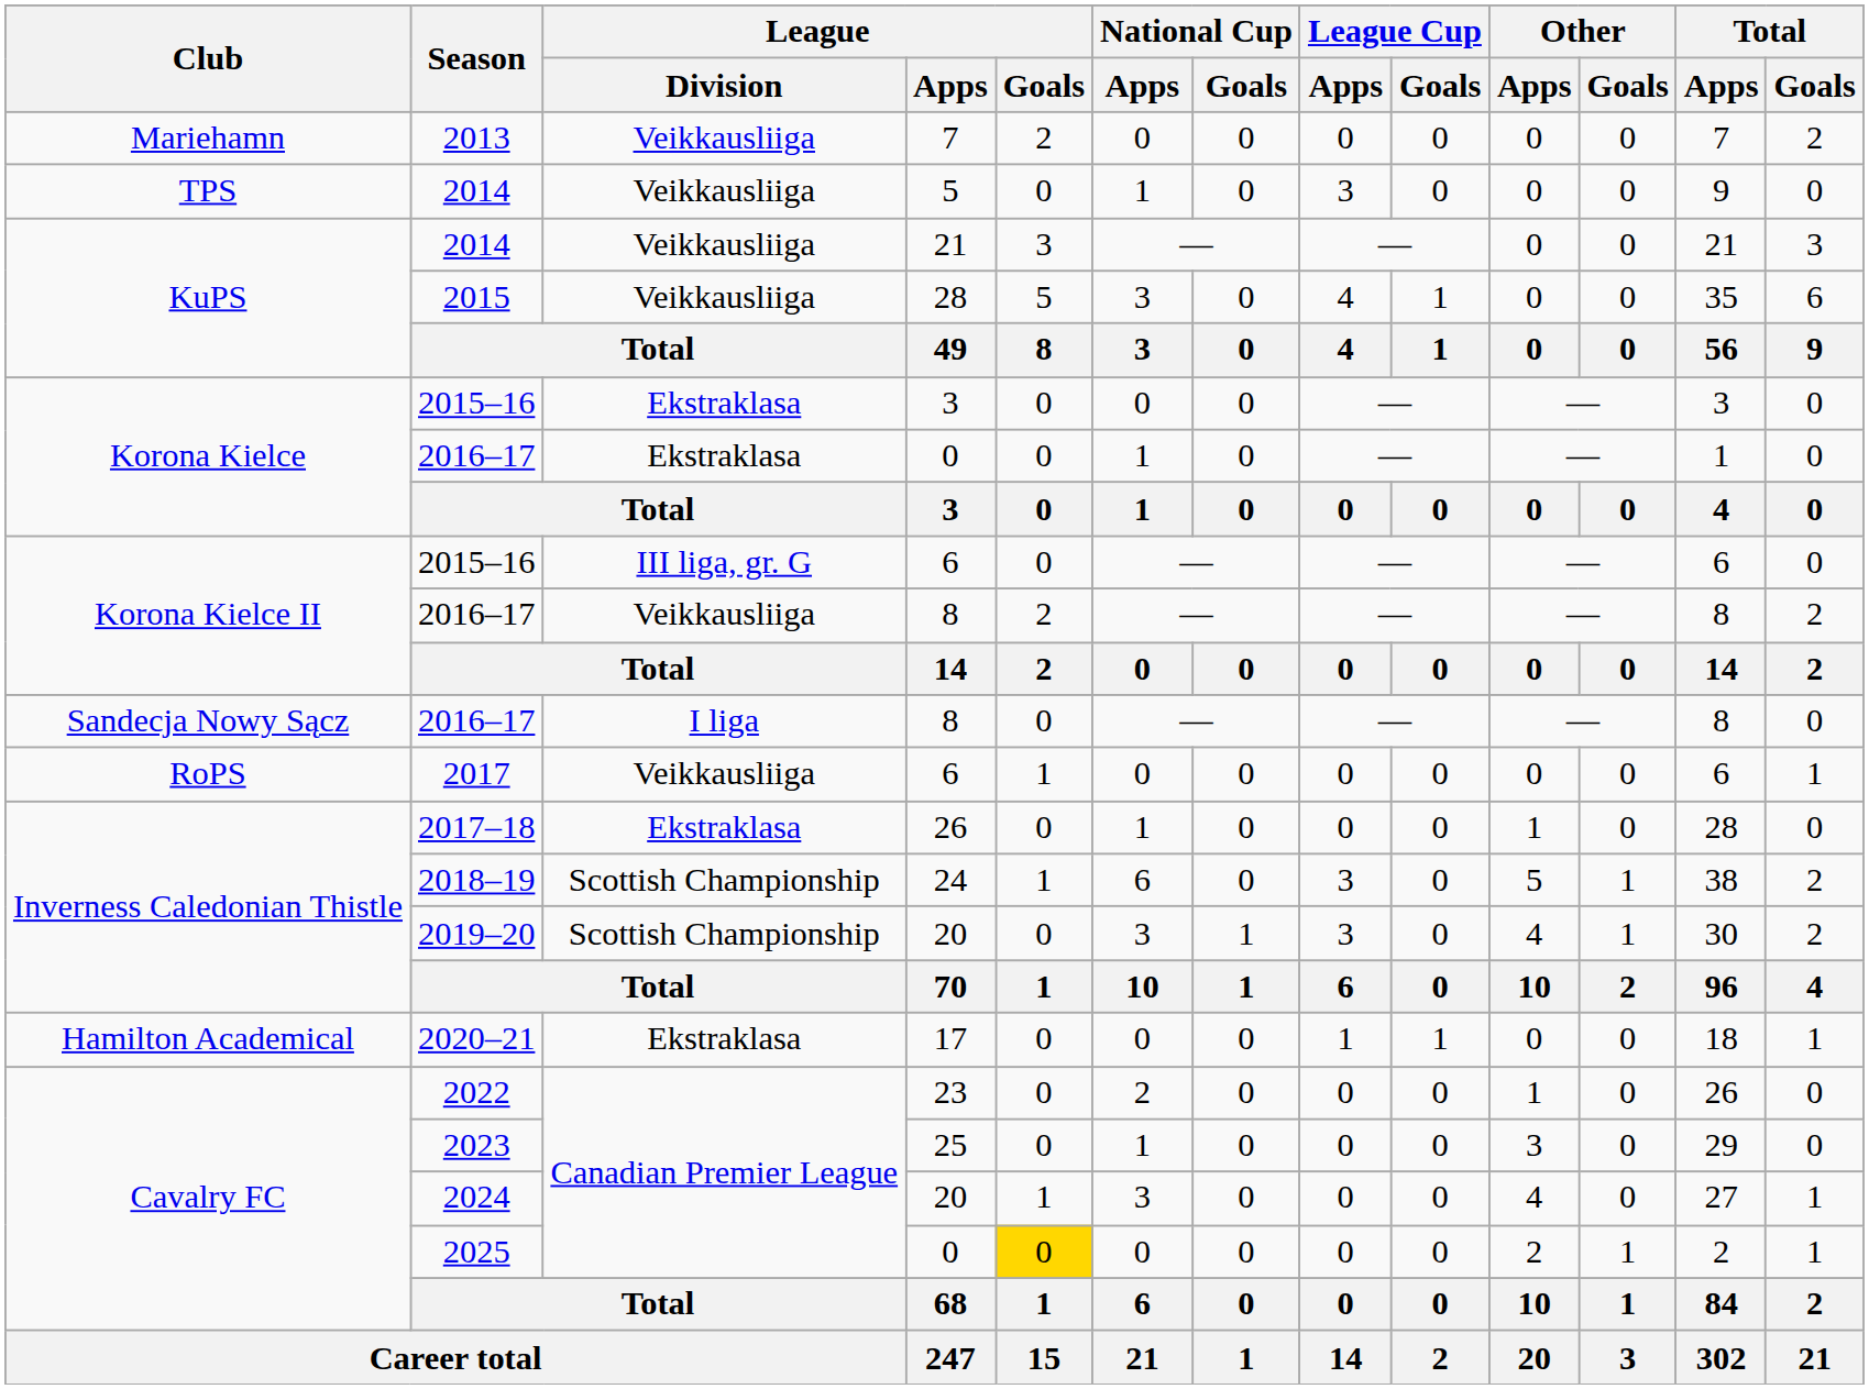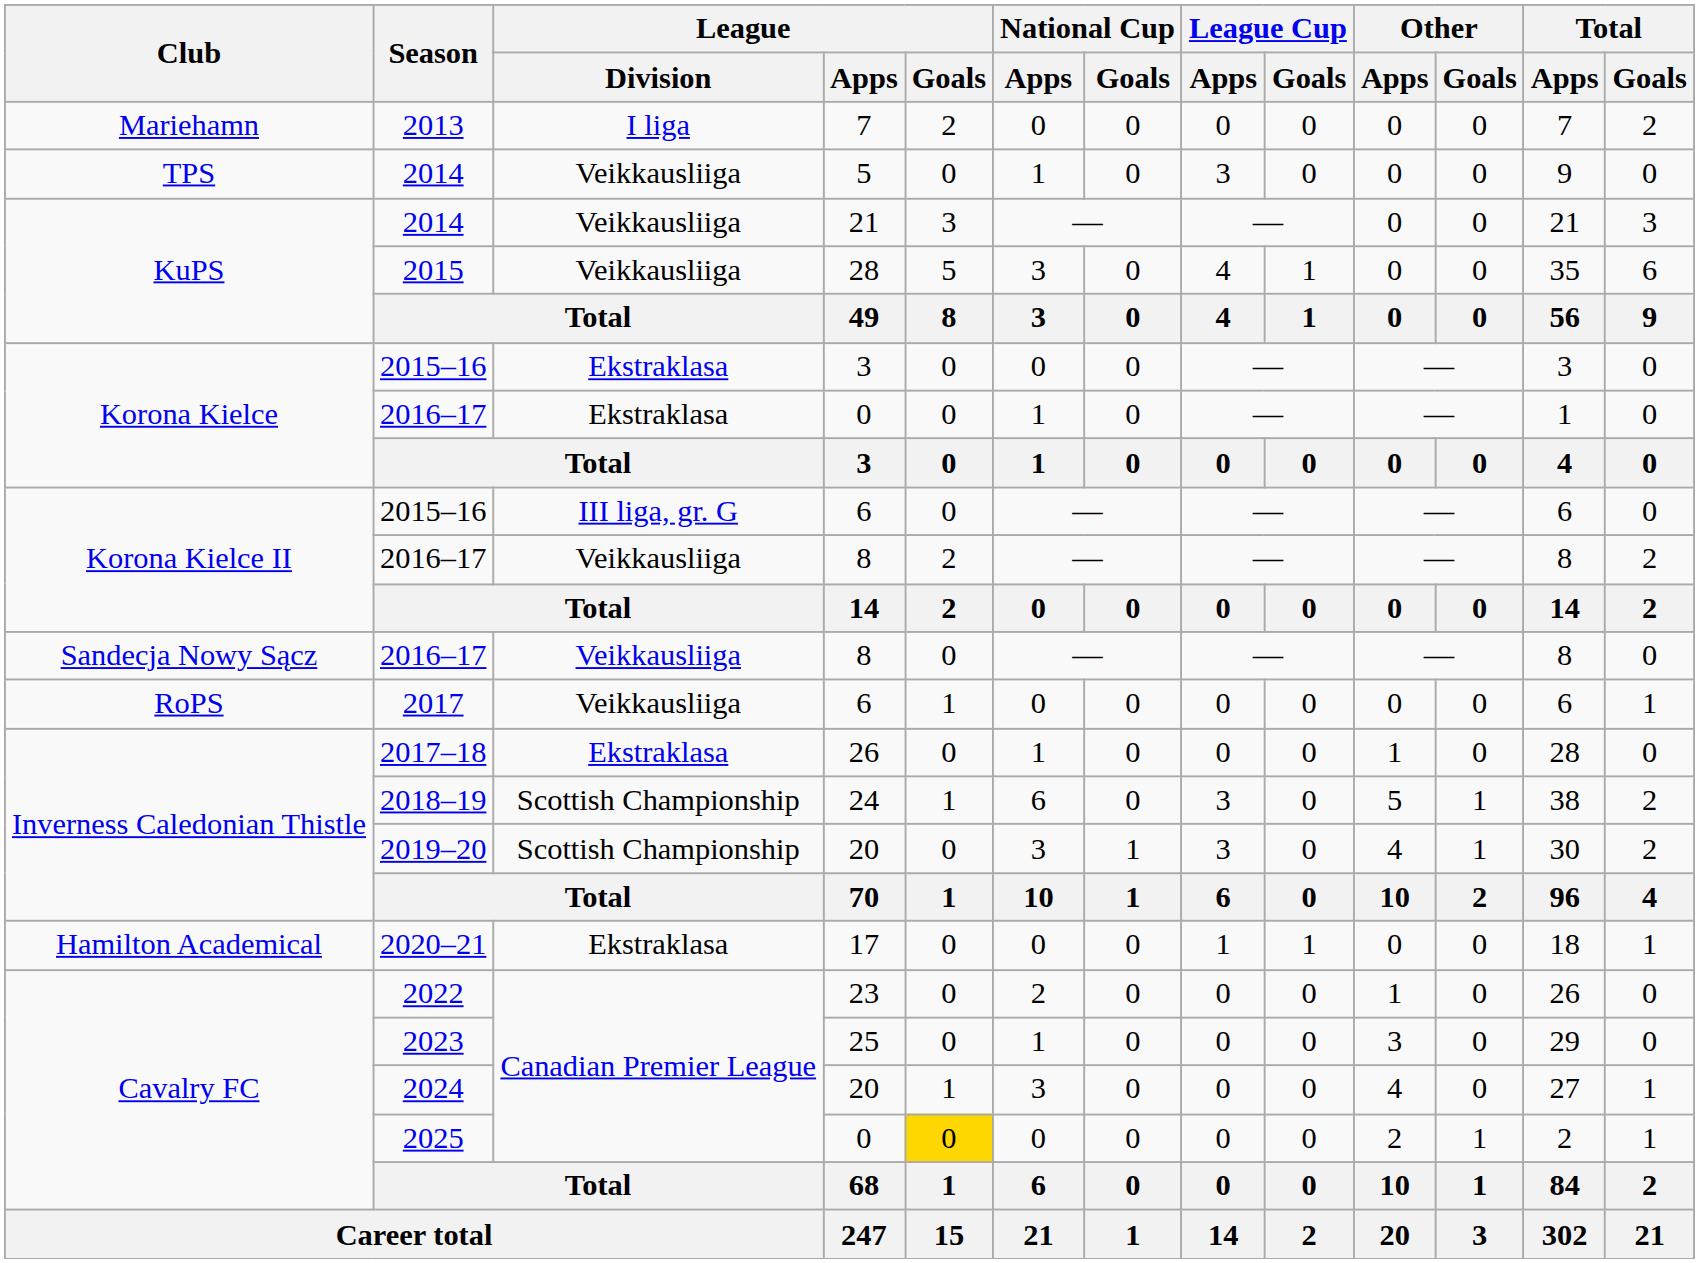 <table class="wikitable" style="text-align:center">
 <tr>
 <th rowspan="2">Club</th>
 <th rowspan="2">Season</th>
 <th colspan="3">League</th>
 <th colspan="2">National Cup</th>
 <th colspan="2"><a href='#'>League Cup</a></th>
 <th colspan="2">Other</th>
 <th colspan="2">Total</th>
 </tr>
 <tr>
 <th>Division</th>
 <th>Apps</th>
 <th>Goals</th>
 <th>Apps</th>
 <th>Goals</th>
 <th>Apps</th>
 <th>Goals</th>
 <th>Apps</th>
 <th>Goals</th>
 <th>Apps</th>
 <th>Goals</th>
 </tr>
 <tr>
 <td><a href='#'>Mariehamn</a></td>
 <td><a href='#'>2013</a></td>
-<td><a href='#'>Veikkausliiga</a></td>
+<td><a href='#'>I liga</a></td>
 <td>7</td>
 <td>2</td>
 <td>0</td>
 <td>0</td>
 <td>0</td>
 <td>0</td>
 <td>0</td>
 <td>0</td>
 <td>7</td>
 <td>2</td>
 </tr>
 <tr>
 <td><a href='#'>TPS</a></td>
 <td><a href='#'>2014</a></td>
 <td>Veikkausliiga</td>
 <td>5</td>
 <td>0</td>
 <td>1</td>
 <td>0</td>
 <td>3</td>
 <td>0</td>
 <td>0</td>
 <td>0</td>
 <td>9</td>
 <td>0</td>
 </tr>
 <tr>
 <td rowspan="3"><a href='#'>KuPS</a></td>
 <td><a href='#'>2014</a></td>
 <td>Veikkausliiga</td>
 <td>21</td>
 <td>3</td>
 <td colspan="2">—</td>
 <td colspan="2">—</td>
 <td>0</td>
 <td>0</td>
 <td>21</td>
 <td>3</td>
 </tr>
 <tr>
 <td><a href='#'>2015</a></td>
 <td>Veikkausliiga</td>
 <td>28</td>
 <td>5</td>
 <td>3</td>
 <td>0</td>
 <td>4</td>
 <td>1</td>
 <td>0</td>
 <td>0</td>
 <td>35</td>
 <td>6</td>
 </tr>
 <tr>
 <th colspan="2">Total</th>
 <th>49</th>
 <th>8</th>
 <th>3</th>
 <th>0</th>
 <th>4</th>
 <th>1</th>
 <th>0</th>
 <th>0</th>
 <th>56</th>
 <th>9</th>
 </tr>
 <tr>
 <td rowspan="3"><a href='#'>Korona Kielce</a></td>
 <td><a href='#'>2015–16</a></td>
 <td><a href='#'>Ekstraklasa</a></td>
 <td>3</td>
 <td>0</td>
 <td>0</td>
 <td>0</td>
 <td colspan="2">—</td>
 <td colspan="2">—</td>
 <td>3</td>
 <td>0</td>
 </tr>
 <tr>
 <td><a href='#'>2016–17</a></td>
 <td>Ekstraklasa</td>
 <td>0</td>
 <td>0</td>
 <td>1</td>
 <td>0</td>
 <td colspan="2">—</td>
 <td colspan="2">—</td>
 <td>1</td>
 <td>0</td>
 </tr>
 <tr>
 <th colspan="2">Total</th>
 <th>3</th>
 <th>0</th>
 <th>1</th>
 <th>0</th>
 <th>0</th>
 <th>0</th>
 <th>0</th>
 <th>0</th>
 <th>4</th>
 <th>0</th>
 </tr>
 <tr>
 <td rowspan="3"><a href='#'>Korona Kielce II</a></td>
 <td>2015–16</td>
 <td><a href='#'>III liga, gr. G</a></td>
 <td>6</td>
 <td>0</td>
 <td colspan="2">—</td>
 <td colspan="2">—</td>
 <td colspan="2">—</td>
 <td>6</td>
 <td>0</td>
 </tr>
 <tr>
 <td>2016–17</td>
 <td>Veikkausliiga</td>
 <td>8</td>
 <td>2</td>
 <td colspan="2">—</td>
 <td colspan="2">—</td>
 <td colspan="2">—</td>
 <td>8</td>
 <td>2</td>
 </tr>
 <tr>
 <th colspan="2">Total</th>
 <th>14</th>
 <th>2</th>
 <th>0</th>
 <th>0</th>
 <th>0</th>
 <th>0</th>
 <th>0</th>
 <th>0</th>
 <th>14</th>
 <th>2</th>
 </tr>
 <tr>
 <td><a href='#'>Sandecja Nowy Sącz</a></td>
 <td><a href='#'>2016–17</a></td>
-<td><a href='#'>I liga</a></td>
+<td><a href='#'>Veikkausliiga</a></td>
 <td>8</td>
 <td>0</td>
 <td colspan="2">—</td>
 <td colspan="2">—</td>
 <td colspan="2">—</td>
 <td>8</td>
 <td>0</td>
 </tr>
 <tr>
 <td><a href='#'>RoPS</a></td>
 <td><a href='#'>2017</a></td>
 <td>Veikkausliiga</td>
 <td>6</td>
 <td>1</td>
 <td>0</td>
 <td>0</td>
 <td>0</td>
 <td>0</td>
 <td>0</td>
 <td>0</td>
 <td>6</td>
 <td>1</td>
 </tr>
 <tr>
 <td rowspan="4"><a href='#'>Inverness Caledonian Thistle</a></td>
 <td><a href='#'>2017–18</a></td>
 <td><a href='#'>Ekstraklasa</a></td>
 <td>26</td>
 <td>0</td>
 <td>1</td>
 <td>0</td>
 <td>0</td>
 <td>0</td>
 <td>1</td>
 <td>0</td>
 <td>28</td>
 <td>0</td>
 </tr>
 <tr>
 <td><a href='#'>2018–19</a></td>
 <td>Scottish Championship</td>
 <td>24</td>
 <td>1</td>
 <td>6</td>
 <td>0</td>
 <td>3</td>
 <td>0</td>
 <td>5</td>
 <td>1</td>
 <td>38</td>
 <td>2</td>
 </tr>
 <tr>
 <td><a href='#'>2019–20</a></td>
 <td>Scottish Championship</td>
 <td>20</td>
 <td>0</td>
 <td>3</td>
 <td>1</td>
 <td>3</td>
 <td>0</td>
 <td>4</td>
 <td>1</td>
 <td>30</td>
 <td>2</td>
 </tr>
 <tr>
 <th colspan="2">Total</th>
 <th>70</th>
 <th>1</th>
 <th>10</th>
 <th>1</th>
 <th>6</th>
 <th>0</th>
 <th>10</th>
 <th>2</th>
 <th>96</th>
 <th>4</th>
 </tr>
 <tr>
 <td><a href='#'>Hamilton Academical</a></td>
 <td><a href='#'>2020–21</a></td>
 <td>Ekstraklasa</td>
 <td>17</td>
 <td>0</td>
 <td>0</td>
 <td>0</td>
 <td>1</td>
 <td>1</td>
 <td>0</td>
 <td>0</td>
 <td>18</td>
 <td>1</td>
 </tr>
 <tr>
 <td rowspan="5"><a href='#'>Cavalry FC</a></td>
 <td><a href='#'>2022</a></td>
 <td rowspan="4"><a href='#'>Canadian Premier League</a></td>
 <td>23</td>
 <td>0</td>
 <td>2</td>
 <td>0</td>
 <td>0</td>
 <td>0</td>
 <td>1</td>
 <td>0</td>
 <td>26</td>
 <td>0</td>
 </tr>
 <tr>
 <td><a href='#'>2023</a></td>
 <td>25</td>
 <td>0</td>
 <td>1</td>
 <td>0</td>
 <td>0</td>
 <td>0</td>
 <td>3</td>
 <td>0</td>
 <td>29</td>
 <td>0</td>
 </tr>
 <tr>
 <td><a href='#'>2024</a></td>
 <td>20</td>
 <td>1</td>
 <td>3</td>
 <td>0</td>
 <td>0</td>
 <td>0</td>
 <td>4</td>
 <td>0</td>
 <td>27</td>
 <td>1</td>
 </tr>
 <tr>
 <td><a href='#'>2025</a></td>
 <td>0</td>
 <td style="background: gold;">0</td>
 <td>0</td>
 <td>0</td>
 <td>0</td>
 <td>0</td>
 <td>2</td>
 <td>1</td>
 <td>2</td>
 <td>1</td>
 </tr>
 <tr>
 <th colspan="2">Total</th>
 <th>68</th>
 <th>1</th>
 <th>6</th>
 <th>0</th>
 <th>0</th>
 <th>0</th>
 <th>10</th>
 <th>1</th>
 <th>84</th>
 <th>2</th>
 </tr>
 <tr>
 <th colspan="3">Career total</th>
 <th>247</th>
 <th>15</th>
 <th>21</th>
 <th>1</th>
 <th>14</th>
 <th>2</th>
 <th>20</th>
 <th>3</th>
 <th>302</th>
 <th>21</th>
 </tr>
 </table>
